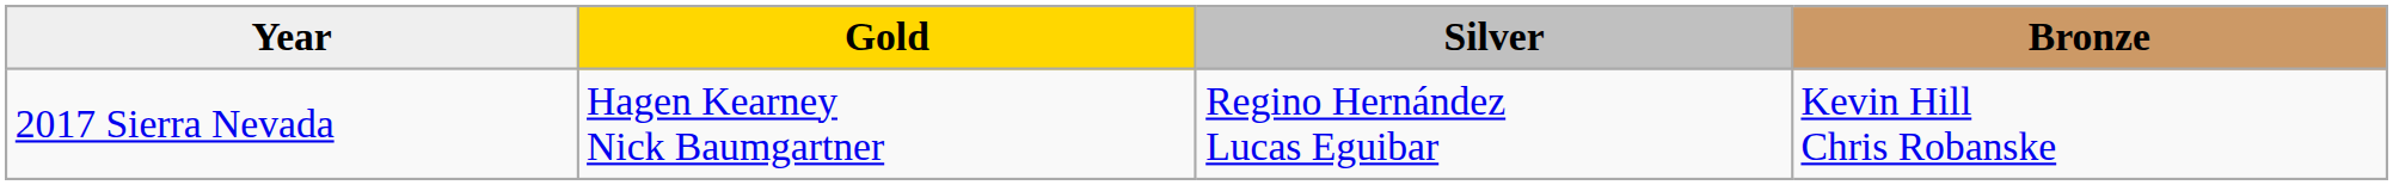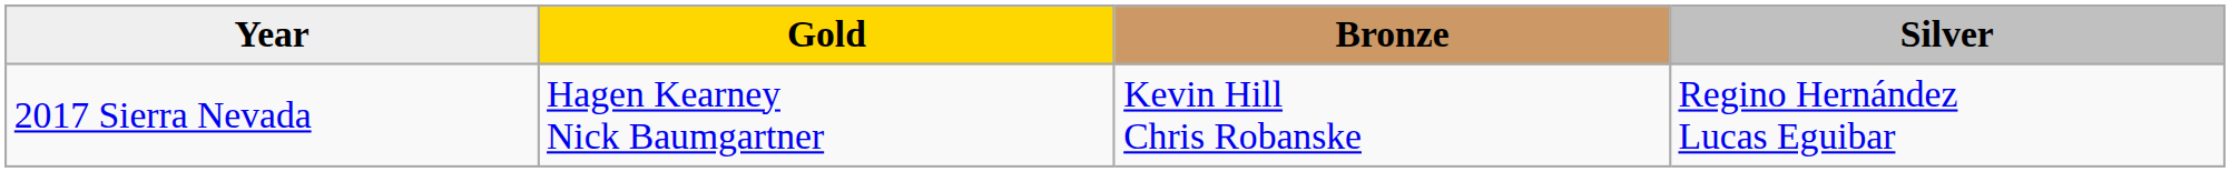 <table class="wikitable sortable" style="width:950px;">
 <tr>
 <th style="width:24%; background:#efefef;">Year</th>
 <th style="width:26%; background:gold">Gold</th>
+<th style="width:25%; background:#CC9966">Bronze</th>
 <th style="width:25%; background:silver">Silver</th>
-<th style="width:25%; background:#CC9966">Bronze</th>
 </tr>
 <tr>
 <td><a href='#'>2017 Sierra Nevada</a></td>
 <td><a href='#'>Hagen Kearney</a><br><a href='#'>Nick Baumgartner</a><br></td>
+<td><a href='#'>Kevin Hill</a><br><a href='#'>Chris Robanske</a><br></td>
 <td><a href='#'>Regino Hernández</a><br><a href='#'>Lucas Eguibar</a><br></td>
-<td><a href='#'>Kevin Hill</a><br><a href='#'>Chris Robanske</a><br></td>
 </tr>
 </table>
